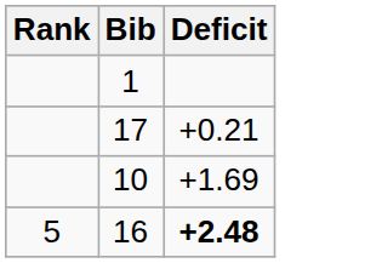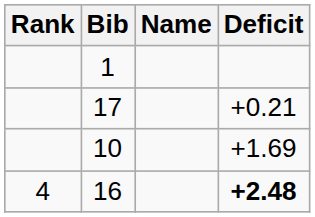 <table class="wikitable" style="text-align:center;">
 <tr>
 <th>Rank</th>
 <th>Bib</th>
+<th>Name</th>
 <th>Deficit</th>
 </tr>
 <tr>
 <td></td>
 <td>1</td>
+<td align=left></td>
 <td></td>
 </tr>
 <tr>
 <td></td>
 <td>17</td>
+<td align=left></td>
 <td>+0.21</td>
 </tr>
 <tr>
 <td></td>
 <td>10</td>
+<td align=left></td>
 <td>+1.69</td>
 </tr>
 <tr>
-<td>5</td>
+<td>4</td>
 <td>16</td>
+<td align=left></td>
 <td><strong>+2.48</strong></td>
 </tr>
 </table>
